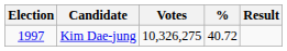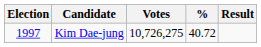 <table class="wikitable" style="text-align:center">
 <tr>
 <th>Election</th>
 <th>Candidate</th>
 <th>Votes</th>
 <th>%</th>
 <th>Result</th>
 </tr>
 <tr>
 <td><a href='#'>1997</a></td>
 <td><a href='#'>Kim Dae-jung</a></td>
-<td>10,326,275</td>
+<td>10,726,275</td>
 <td>40.72</td>
 <td></td>
 </tr>
 </table>
